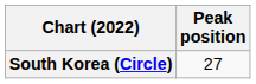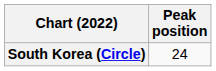 <table class="wikitable plainrowheaders" style="text-align:center">
 <tr>
 <th scope="col">Chart (2022)</th>
 <th scope="col">Peak<br>position</th>
 </tr>
 <tr>
 <th scope="row">South Korea (<a href='#'>Circle</a>)</th>
-<td>27</td>
+<td>24</td>
 </tr>
 </table>
